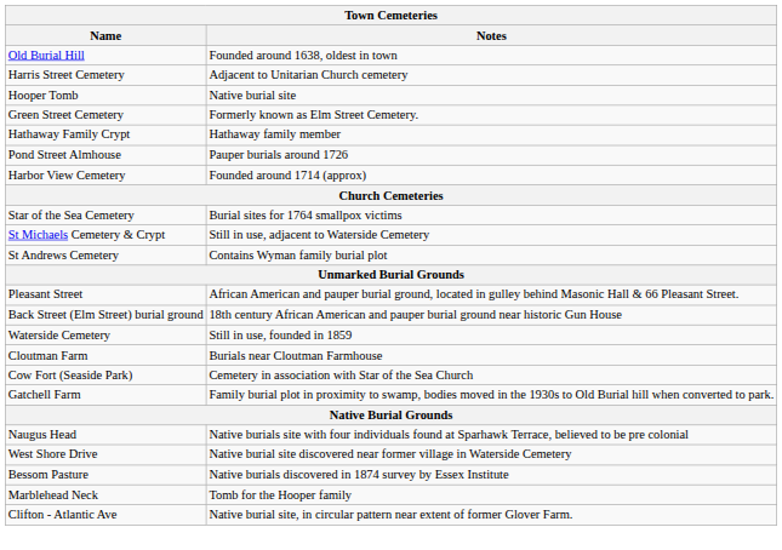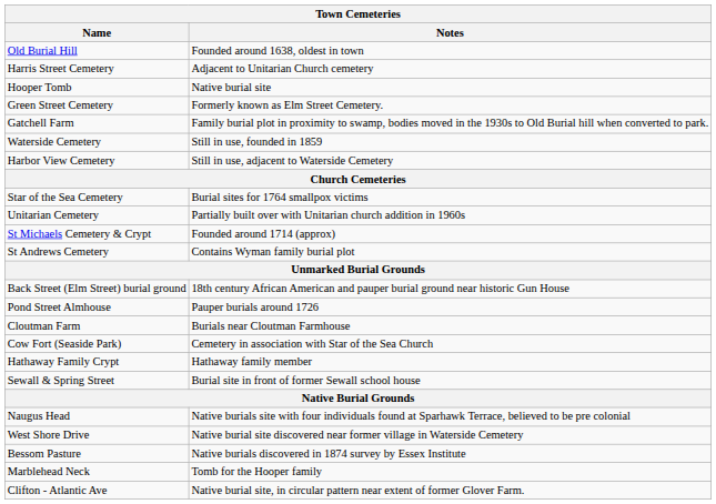 <table class="wikitable">
 <tr>
 <th colspan="2">Town Cemeteries</th>
 </tr>
 <tr>
 <th>Name</th>
 <th>Notes</th>
 </tr>
 <tr>
 <td><a href='#'>Old Burial Hill</a></td>
 <td>Founded around 1638, oldest in town</td>
 </tr>
 <tr>
 <td>Harris Street Cemetery</td>
 <td>Adjacent to Unitarian Church cemetery</td>
 </tr>
 <tr>
 <td>Hooper Tomb</td>
 <td>Native burial site</td>
 </tr>
 <tr>
 <td>Green Street Cemetery</td>
 <td>Formerly known as Elm Street Cemetery.</td>
 </tr>
 <tr>
-<td>Hathaway Family Crypt</td>
-<td>Hathaway family member</td>
+<td>Gatchell Farm</td>
+<td>Family burial plot in proximity to swamp, bodies moved in the 1930s to Old Burial hill when converted to park.</td>
 </tr>
 <tr>
-<td>Pond Street Almhouse</td>
-<td>Pauper burials around 1726</td>
+<td>Waterside Cemetery</td>
+<td>Still in use, founded in 1859</td>
 </tr>
 <tr>
 <td>Harbor View Cemetery</td>
-<td>Founded around 1714 (approx)</td>
+<td>Still in use, adjacent to Waterside Cemetery</td>
 </tr>
 <tr>
 <th colspan="2">Church Cemeteries</th>
 </tr>
 <tr>
 <td>Star of the Sea Cemetery</td>
 <td>Burial sites for 1764 smallpox victims</td>
 </tr>
 <tr>
+<td>Unitarian Cemetery</td>
+<td>Partially built over with Unitarian church addition in 1960s</td>
+</tr>
+<tr>
 <td><a href='#'>St Michaels</a> Cemetery & Crypt</td>
-<td>Still in use, adjacent to Waterside Cemetery</td>
+<td>Founded around 1714 (approx)</td>
 </tr>
 <tr>
 <td>St Andrews Cemetery</td>
 <td>Contains Wyman family burial plot</td>
 </tr>
 <tr>
 <th colspan="2">Unmarked Burial Grounds</th>
 </tr>
 <tr>
-<td>Pleasant Street</td>
-<td>African American and pauper burial ground, located in gulley behind Masonic Hall & 66 Pleasant Street.</td>
-</tr>
-<tr>
 <td>Back Street (Elm Street) burial ground</td>
 <td>18th century African American and pauper burial ground near historic Gun House</td>
 </tr>
 <tr>
-<td>Waterside Cemetery</td>
-<td>Still in use, founded in 1859</td>
+<td>Pond Street Almhouse</td>
+<td>Pauper burials around 1726</td>
 </tr>
 <tr>
 <td>Cloutman Farm</td>
 <td>Burials near Cloutman Farmhouse</td>
 </tr>
 <tr>
 <td>Cow Fort (Seaside Park)</td>
 <td>Cemetery in association with Star of the Sea Church</td>
 </tr>
 <tr>
-<td>Gatchell Farm</td>
-<td>Family burial plot in proximity to swamp, bodies moved in the 1930s to Old Burial hill when converted to park.</td>
+<td>Hathaway Family Crypt</td>
+<td>Hathaway family member</td>
+</tr>
+<tr>
+<td>Sewall & Spring Street</td>
+<td>Burial site in front of former Sewall school house</td>
 </tr>
 <tr>
 <th colspan="2">Native Burial Grounds</th>
 </tr>
 <tr>
 <td>Naugus Head</td>
 <td>Native burials site with four individuals found at Sparhawk Terrace, believed to be pre colonial</td>
 </tr>
 <tr>
 <td>West Shore Drive</td>
 <td>Native burial site discovered near former village in Waterside Cemetery</td>
 </tr>
 <tr>
 <td>Bessom Pasture</td>
 <td>Native burials discovered in 1874 survey by Essex Institute</td>
 </tr>
 <tr>
 <td>Marblehead Neck</td>
 <td>Tomb for the Hooper family</td>
 </tr>
 <tr>
 <td>Clifton - Atlantic Ave</td>
 <td>Native burial site, in circular pattern near extent of former Glover Farm.</td>
 </tr>
 </table>
